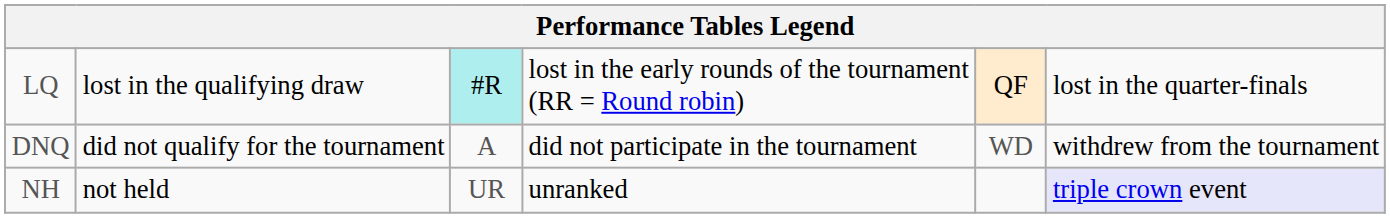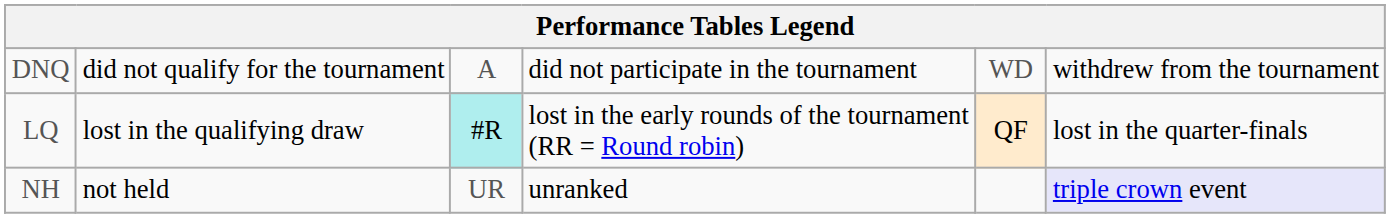 <table class="wikitable" style="font-size:85%;">
 <tr bgcolor="#efefef">
 <th colspan="6">Performance Tables Legend</th>
+</tr>
+<tr>
+<td align="center" style="color:#555555;" width="30">DNQ</td>
+<td>did not qualify for the tournament</td>
+<td align="center" style="color:#555555;" width="30">A</td>
+<td>did not participate in the tournament</td>
+<td align="center" style="color:#555555;" width="30">WD</td>
+<td>withdrew from the tournament</td>
 </tr>
 <tr>
 <td align="center" style="color:#555555;" width="30">LQ</td>
 <td>lost in the qualifying draw</td>
 <td align="center" style="background:#afeeee;">#R</td>
 <td>lost in the early rounds of the tournament<br>(RR = <a href='#'>Round robin</a>)</td>
 <td align="center" style="background:#ffebcd;">QF</td>
 <td>lost in the quarter-finals</td>
 </tr>
 <tr>
-<td align="center" style="color:#555555;" width="30">DNQ</td>
-<td>did not qualify for the tournament</td>
-<td align="center" style="color:#555555;" width="30">A</td>
-<td>did not participate in the tournament</td>
-<td align="center" style="color:#555555;" width="30">WD</td>
-<td>withdrew from the tournament</td>
-</tr>
-<tr>
 <td align="center" style="color:#555555;" width="30">NH</td>
 <td>not held</td>
 <td align="center" style="color:#555555;" width="30">UR</td>
 <td>unranked</td>
 <td align="center" style="color:#555555;" width="30"></td>
 <td style="background: lavender;"><a href='#'>triple crown</a> event</td>
 </tr>
 </table>
